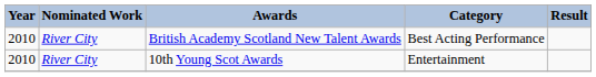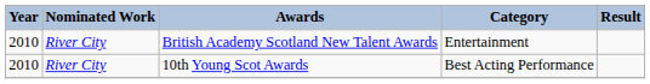 <table class="wikitable" style="font-size:90%">
 <tr style="text-align:center;">
 <th style="background:#B0C4DE;">Year</th>
 <th style="background:#B0C4DE;">Nominated Work</th>
 <th style="background:#B0C4DE;">Awards</th>
 <th style="background:#B0C4DE;">Category</th>
 <th style="background:#B0C4DE;">Result</th>
 </tr>
 <tr>
 <td>2010</td>
 <td><em><a href='#'>River City</a></em></td>
 <td><a href='#'>British Academy Scotland New Talent Awards</a></td>
-<td>Best Acting Performance</td>
+<td>Entertainment</td>
 <td></td>
 </tr>
 <tr>
 <td>2010</td>
 <td><em><a href='#'>River City</a></em></td>
 <td>10th <a href='#'>Young Scot Awards</a></td>
-<td>Entertainment</td>
+<td>Best Acting Performance</td>
 <td></td>
 </tr>
 <tr>
 </tr>
 </table>
